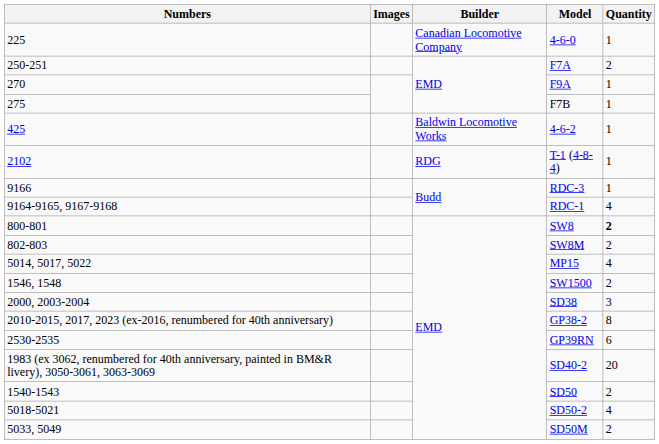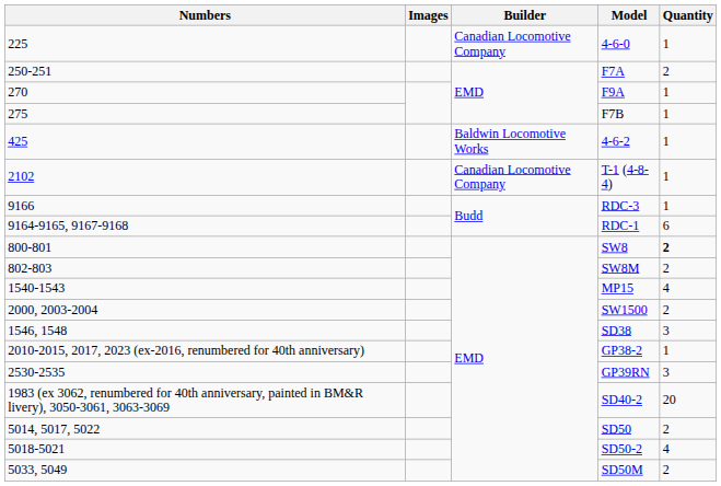 <table class="wikitable">
 <tr>
 <th>Numbers</th>
 <th>Images</th>
 <th>Builder</th>
 <th>Model</th>
 <th>Quantity</th>
 </tr>
 <tr>
 <td>225</td>
 <td></td>
 <td><a href='#'>Canadian Locomotive Company</a></td>
 <td><a href='#'>4-6-0</a></td>
 <td>1</td>
 </tr>
 <tr>
 <td>250-251</td>
 <td></td>
 <td rowspan="3"><a href='#'>EMD</a></td>
 <td><a href='#'>F7A</a></td>
 <td>2</td>
 </tr>
 <tr>
 <td>270</td>
 <td rowspan="2"></td>
 <td><a href='#'>F9A</a></td>
 <td>1</td>
 </tr>
 <tr>
 <td>275</td>
 <td>F7B</td>
 <td>1</td>
 </tr>
 <tr>
 <td><a href='#'>425</a></td>
 <td></td>
 <td><a href='#'>Baldwin Locomotive Works</a></td>
 <td><a href='#'>4-6-2</a></td>
 <td>1</td>
 </tr>
 <tr>
 <td><a href='#'>2102</a></td>
 <td></td>
-<td><a href='#'>RDG</a></td>
+<td><a href='#'>Canadian Locomotive Company</a></td>
 <td><a href='#'>T-1</a> (<a href='#'>4-8-4</a>)</td>
 <td>1</td>
 </tr>
 <tr>
 <td>9166</td>
 <td></td>
 <td rowspan="2"><a href='#'>Budd</a></td>
 <td><a href='#'>RDC-3</a></td>
 <td>1</td>
 </tr>
 <tr>
 <td>9164-9165, 9167-9168</td>
 <td></td>
 <td><a href='#'>RDC-1</a></td>
-<td>4</td>
+<td>6</td>
 </tr>
 <tr>
 <td>800-801</td>
 <td></td>
 <td rowspan="11"><a href='#'>EMD</a></td>
 <td><a href='#'>SW8</a></td>
 <td><strong>2</strong></td>
 </tr>
 <tr>
 <td>802-803</td>
 <td></td>
 <td><a href='#'>SW8M</a></td>
 <td>2</td>
 </tr>
 <tr>
-<td>5014, 5017, 5022</td>
+<td>1540-1543</td>
 <td></td>
 <td><a href='#'>MP15</a></td>
 <td>4</td>
 </tr>
 <tr>
-<td>1546, 1548</td>
+<td>2000, 2003-2004</td>
 <td></td>
 <td><a href='#'>SW1500</a></td>
 <td>2</td>
 </tr>
 <tr>
-<td>2000, 2003-2004</td>
+<td>1546, 1548</td>
 <td></td>
 <td><a href='#'>SD38</a></td>
 <td>3</td>
 </tr>
 <tr>
 <td>2010-2015, 2017, 2023 (ex-2016, renumbered for 40th anniversary)</td>
 <td></td>
 <td><a href='#'>GP38-2</a></td>
-<td>8</td>
+<td>1</td>
 </tr>
 <tr>
 <td>2530-2535</td>
 <td></td>
 <td><a href='#'>GP39RN</a></td>
-<td>6</td>
+<td>3</td>
 </tr>
 <tr>
 <td>1983 (ex 3062,  renumbered for 40th anniversary, painted in BM&R livery), 3050-3061, 3063-3069</td>
 <td></td>
 <td><a href='#'>SD40-2</a></td>
 <td>20</td>
 </tr>
 <tr>
-<td>1540-1543</td>
+<td>5014, 5017, 5022</td>
 <td></td>
 <td><a href='#'>SD50</a></td>
 <td>2</td>
 </tr>
 <tr>
 <td>5018-5021</td>
 <td></td>
 <td><a href='#'>SD50-2</a></td>
 <td>4</td>
 </tr>
 <tr>
 <td>5033, 5049</td>
 <td></td>
 <td><a href='#'>SD50M</a></td>
 <td>2</td>
 </tr>
 </table>
